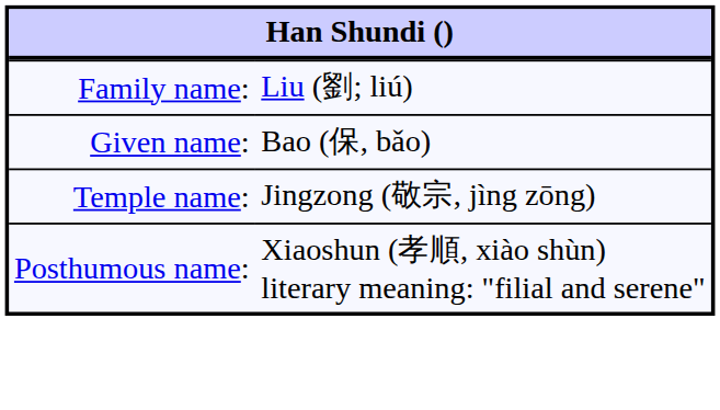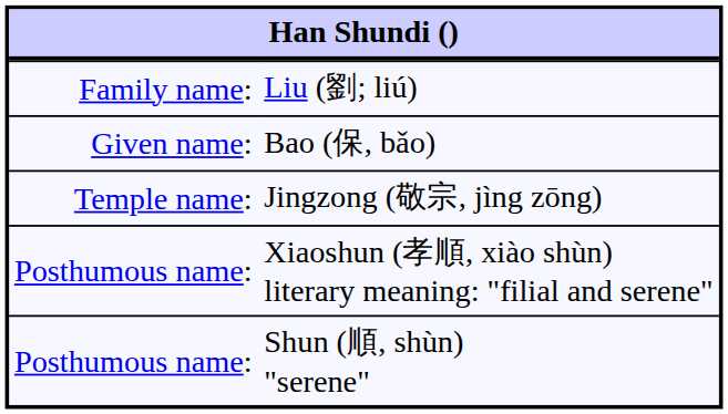 <table cellpadding=3px cellspacing=0px bgcolor=#f7f8ff style="float:right; border:2px solid; margin:5px;">
 <tr>
 <th align=center style="background:#ccf; border-bottom:2px solid" colspan=2><strong>Han Shundi</strong> ()</th>
 </tr>
 <tr>
 <td align=right style="border-top:1px solid"><a href='#'>Family name</a>:</td>
 <td style="border-top:1px solid"><a href='#'>Liu</a> (劉; liú)</td>
 </tr>
 <tr>
 <td align=right style="border-top:1px solid"><a href='#'>Given name</a>:</td>
 <td style="border-top:1px solid">Bao (保, bǎo)</td>
 </tr>
 <tr>
 <td align=right style="border-top:1px solid"><a href='#'>Temple name</a>:</td>
 <td style="border-top:1px solid">Jingzong (敬宗, jìng zōng)</td>
 </tr>
 <tr>
 <td align=center style="border-top:1px solid"><a href='#'>Posthumous name</a>:<br></td>
 <td style="border-top:1px solid">Xiaoshun (孝順, xiào shùn)<br>literary meaning: "filial and serene"</td>
 </tr>
 <tr>
+<td align=center style="border-top:1px solid"><a href='#'>Posthumous name</a>:<br></td>
+<td style="border-top:1px solid">Shun (順, shùn)<br>"serene"</td>
+</tr>
+<tr>
 </tr>
 </table>
